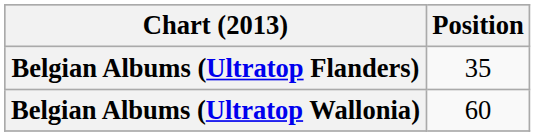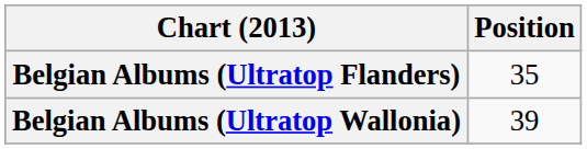 <table class="wikitable sortable plainrowheaders" style="text-align:center">
 <tr>
 <th scope="col">Chart (2013)</th>
 <th scope="col">Position</th>
 </tr>
 <tr>
 <th scope="row">Belgian Albums (<a href='#'>Ultratop</a> Flanders)</th>
 <td>35</td>
 </tr>
 <tr>
 <th scope="row">Belgian Albums (<a href='#'>Ultratop</a> Wallonia)</th>
-<td>60</td>
+<td>39</td>
 </tr>
 </table>
